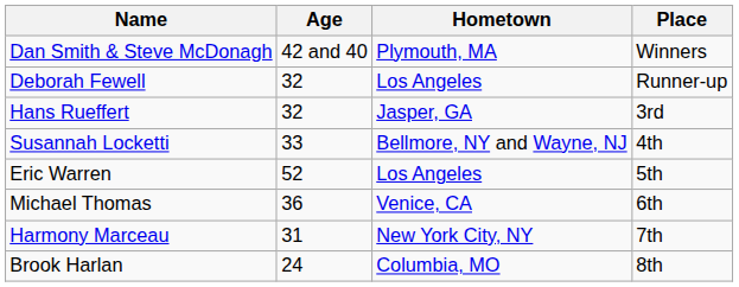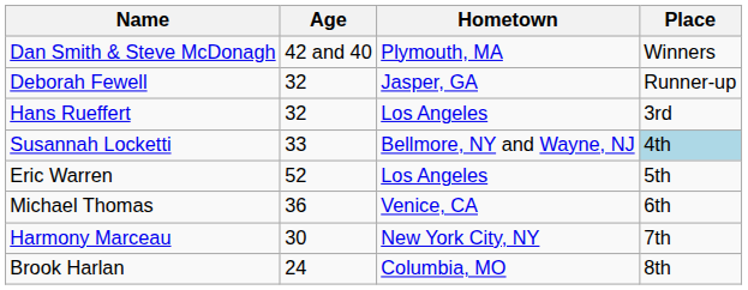 <table class="wikitable">
 <tr>
 <th>Name</th>
 <th>Age</th>
 <th>Hometown</th>
 <th>Place</th>
 </tr>
 <tr>
 <td><a href='#'>Dan Smith & Steve McDonagh</a></td>
 <td>42 and 40</td>
 <td><a href='#'>Plymouth, MA</a></td>
 <td>Winners</td>
 </tr>
 <tr>
 <td><a href='#'>Deborah Fewell</a></td>
 <td>32</td>
-<td><a href='#'>Los Angeles</a></td>
+<td><a href='#'>Jasper, GA</a></td>
 <td>Runner-up</td>
 </tr>
 <tr>
 <td><a href='#'>Hans Rueffert</a></td>
 <td>32</td>
-<td><a href='#'>Jasper, GA</a></td>
+<td><a href='#'>Los Angeles</a></td>
 <td>3rd</td>
 </tr>
 <tr>
 <td><a href='#'>Susannah Locketti</a></td>
 <td>33</td>
 <td><a href='#'>Bellmore, NY</a> and <a href='#'>Wayne, NJ</a></td>
-<td>4th</td>
+<td style="background: lightblue;">4th</td>
 </tr>
 <tr>
 <td>Eric Warren</td>
 <td>52</td>
 <td><a href='#'>Los Angeles</a></td>
 <td>5th</td>
 </tr>
 <tr>
 <td>Michael Thomas</td>
 <td>36</td>
 <td><a href='#'>Venice, CA</a></td>
 <td>6th</td>
 </tr>
 <tr>
 <td><a href='#'>Harmony Marceau</a></td>
-<td>31</td>
+<td>30</td>
 <td><a href='#'>New York City, NY</a></td>
 <td>7th</td>
 </tr>
 <tr>
 <td>Brook Harlan</td>
 <td>24</td>
 <td><a href='#'>Columbia, MO</a></td>
 <td>8th</td>
 </tr>
 </table>
